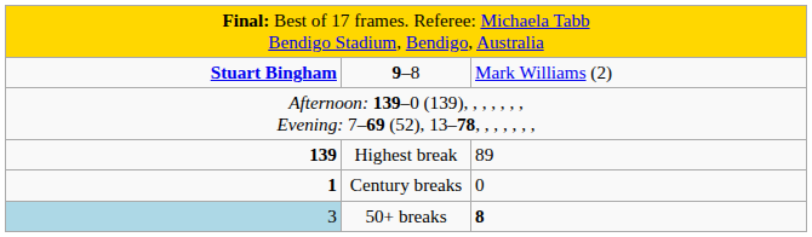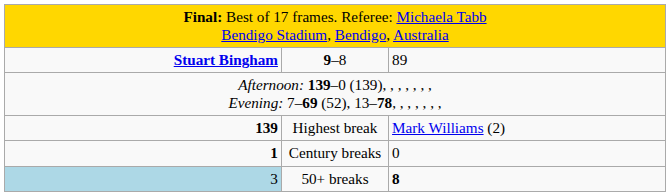 <table class="wikitable" style="font-size: 95%; margin: 1em auto 1em auto;">
 <tr>
 <td colspan="3" align="center" bgcolor="#ffd700"><strong>Final:</strong> Best of 17 frames. Referee: <a href='#'>Michaela Tabb</a><br><a href='#'>Bendigo Stadium</a>, <a href='#'>Bendigo</a>, <a href='#'>Australia</a></td>
 </tr>
 <tr>
 <td width = "270" align="right"><strong><a href='#'>Stuart Bingham</a></strong><br></td>
 <td width = "100" align="center"><strong>9</strong>–8</td>
-<td width = "270" align="left"><a href='#'>Mark Williams</a> (2)<br></td>
+<td>89</td>
 </tr>
 <tr>
 <td colspan="3" align="center"><em>Afternoon:</em> <strong>139</strong>–0 (139), , , , , , ,  <br><em>Evening:</em> 7–<strong>69</strong> (52), 13–<strong>78</strong>, , , , , , , </td>
 </tr>
 <tr>
 <td align="right"><strong>139</strong></td>
 <td align="center">Highest break</td>
-<td>89</td>
+<td width = "270" align="left"><a href='#'>Mark Williams</a> (2)<br></td>
 </tr>
 <tr>
 <td align="right"><strong> 1</strong></td>
 <td align="center">Century breaks</td>
 <td>0</td>
 </tr>
 <tr>
 <td align="right" style="background: lightblue;">3</td>
 <td align="center">50+ breaks</td>
 <td><strong>8</strong></td>
 </tr>
 </table>
